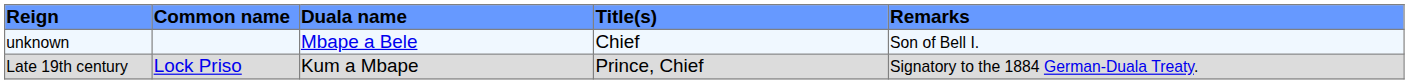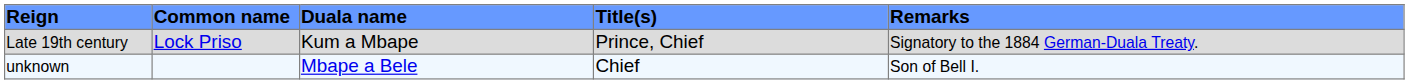 <table border=1 style="border-collapse: collapse">
 <tr align=left bgcolor="#6699FF">
 <th width="10%">Reign</th>
 <th width="10%">Common name</th>
 <th width="20%">Duala name</th>
 <th width="20%">Title(s)</th>
 <th width="35%">Remarks</th>
 </tr>
+<tr valign=top bgcolor="#dcdcdc">
+<td><small>Late 19th century</small></td>
+<td><a href='#'>Lock Priso</a></td>
+<td>Kum a Mbape</td>
+<td>Prince, Chief</td>
+<td><small>Signatory to the 1884 <a href='#'>German-Duala Treaty</a>.</small></td>
+</tr>
 <tr valign=top bgcolor="#F0F8FF">
 <td><small>unknown</small></td>
 <td></td>
 <td><a href='#'>Mbape a Bele</a></td>
 <td>Chief</td>
 <td><small>Son of Bell I.</small></td>
 </tr>
-<tr valign=top bgcolor="#dcdcdc">
-<td><small>Late 19th century</small></td>
-<td><a href='#'>Lock Priso</a></td>
-<td>Kum a Mbape</td>
-<td>Prince, Chief</td>
-<td><small>Signatory to the 1884 <a href='#'>German-Duala Treaty</a>.</small></td>
-</tr>
 </table>
